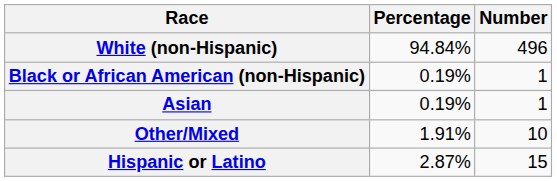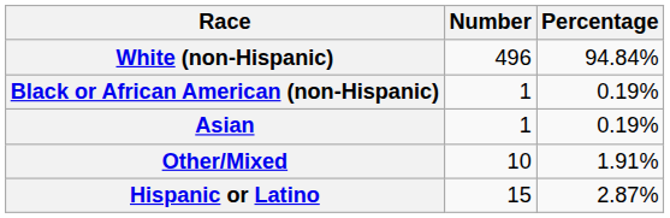 <table class="wikitable" style="text-align:right">
 <tr>
 <th scope="col">Race</th>
+<th scope="col">Number</th>
 <th scope="col">Percentage</th>
-<th scope="col">Number</th>
 </tr>
 <tr>
 <th scope="row"><a href='#'>White</a> (non-Hispanic)</th>
+<td>496</td>
 <td>94.84%</td>
-<td>496</td>
 </tr>
 <tr>
 <th scope="row"><a href='#'>Black or African American</a> (non-Hispanic)</th>
+<td>1</td>
 <td>0.19%</td>
-<td>1</td>
 </tr>
 <tr>
 <th scope="row"><a href='#'>Asian</a></th>
+<td>1</td>
 <td>0.19%</td>
-<td>1</td>
 </tr>
 <tr>
 <th scope="row"><a href='#'>Other/Mixed</a></th>
+<td>10</td>
 <td>1.91%</td>
-<td>10</td>
 </tr>
 <tr>
 <th scope="row"><a href='#'>Hispanic</a> or <a href='#'>Latino</a></th>
+<td>15</td>
 <td>2.87%</td>
-<td>15</td>
 </tr>
 </table>
